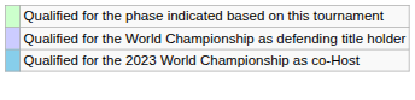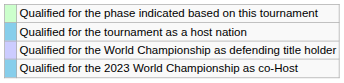 <table class="wikitable">
 <tr>
 <td style="width:10px; background:#CCFFCC;"></td>
 <td>Qualified for the phase indicated based on this tournament</td>
+</tr>
+<tr>
+<td style="width: 10px; background: skyblue;"></td>
+<td>Qualified for the tournament as a host nation</td>
 </tr>
 <tr>
 <td style="width: 10px; background: #CCCCFF;"></td>
 <td>Qualified for the World Championship as defending title holder</td>
 </tr>
 <tr>
 <td width=10px bgcolor=skyblue></td>
 <td>Qualified for the 2023 World Championship as co-Host</td>
 </tr>
 </table>
